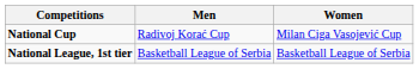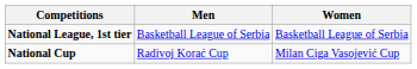 <table class=wikitable style="font-size: 95%;">
 <tr>
 <th>Competitions</th>
 <th>Men</th>
 <th>Women</th>
 </tr>
 <tr>
+<td><strong>National League, 1st tier</strong></td>
+<td><a href='#'>Basketball League of Serbia</a></td>
+<td><a href='#'>Basketball League of Serbia</a></td>
+</tr>
+<tr>
 <td><strong>National Cup</strong></td>
 <td><a href='#'>Radivoj Korać Cup</a></td>
 <td><a href='#'>Milan Ciga Vasojević Cup</a></td>
 </tr>
-<tr>
-<td><strong>National League, 1st tier</strong></td>
-<td><a href='#'>Basketball League of Serbia</a></td>
-<td><a href='#'>Basketball League of Serbia</a></td>
-</tr>
 </table>
